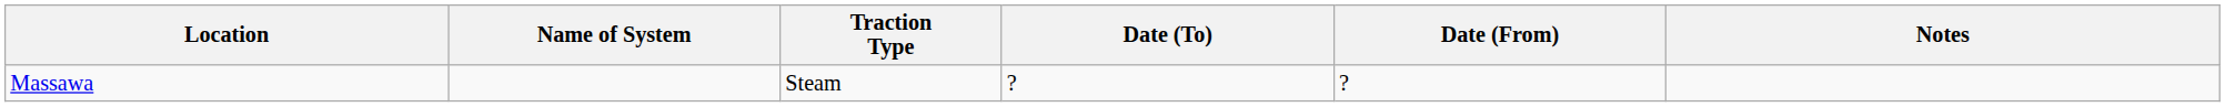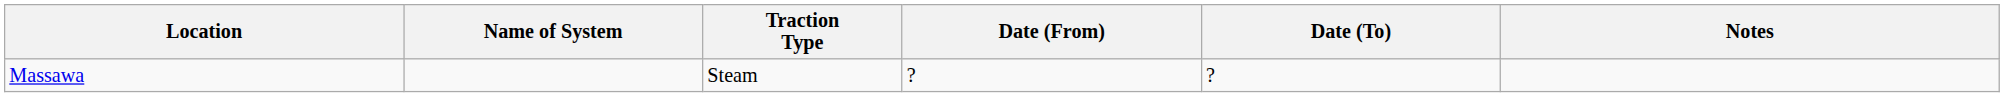 <table class="wikitable" style="width:100%;">
 <tr>
 <th style="width:20%;">Location</th>
 <th style="width:15%;">Name of System</th>
 <th style="width:10%;">Traction<br>Type</th>
+<th style="width:15%;">Date (From)</th>
 <th style="width:15%;">Date (To)</th>
-<th style="width:15%;">Date (From)</th>
 <th style="width:25%;">Notes</th>
 </tr>
 <tr>
 <td><a href='#'>Massawa</a></td>
 <td> </td>
 <td>Steam</td>
 <td>?</td>
 <td>?</td>
 <td> </td>
 </tr>
 </table>
